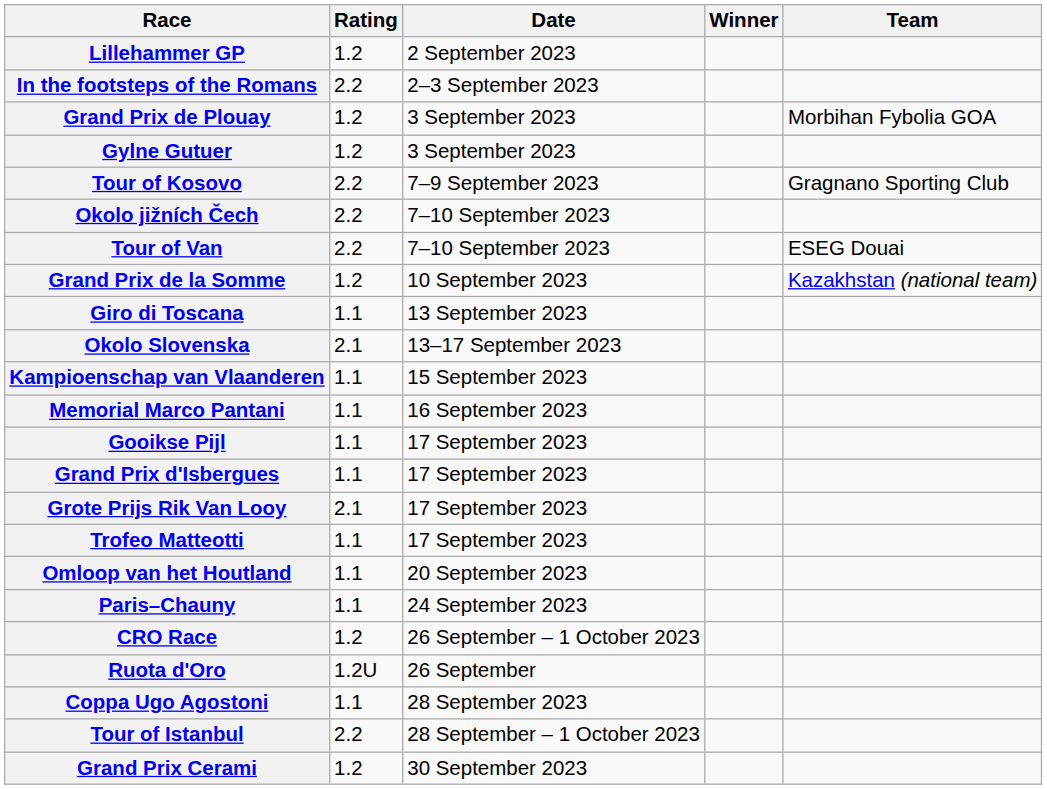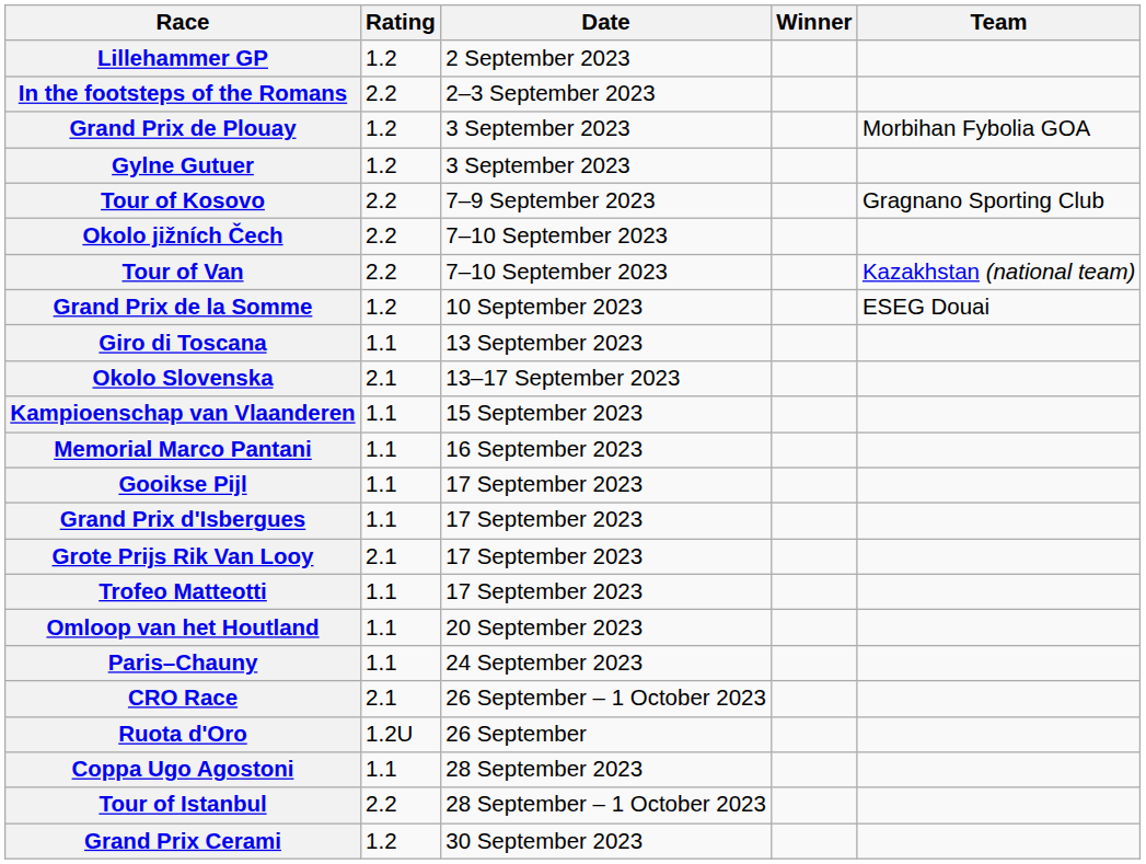 <table class="wikitable plainrowheaders">
 <tr>
 <th scope="col">Race</th>
 <th scope="col">Rating</th>
 <th scope="col">Date</th>
 <th scope="col">Winner</th>
 <th scope="col">Team</th>
 </tr>
 <tr>
 <th scope="row"> <a href='#'>Lillehammer GP</a></th>
 <td>1.2</td>
 <td>2 September 2023</td>
 <td></td>
 <td></td>
 </tr>
 <tr>
 <th scope="row"> <a href='#'>In the footsteps of the Romans</a></th>
 <td>2.2</td>
 <td>2–3 September 2023</td>
 <td></td>
 <td></td>
 </tr>
 <tr>
 <th scope="row"> <a href='#'>Grand Prix de Plouay</a></th>
 <td>1.2</td>
 <td>3 September 2023</td>
 <td></td>
 <td>Morbihan Fybolia GOA</td>
 </tr>
 <tr>
 <th scope="row"> <a href='#'>Gylne Gutuer</a></th>
 <td>1.2</td>
 <td>3 September 2023</td>
 <td></td>
 <td></td>
 </tr>
 <tr>
 <th scope="row"> <a href='#'>Tour of Kosovo</a></th>
 <td>2.2</td>
 <td>7–9 September 2023</td>
 <td></td>
 <td>Gragnano Sporting Club</td>
 </tr>
 <tr>
 <th scope="row"> <a href='#'>Okolo jižních Čech</a></th>
 <td>2.2</td>
 <td>7–10 September 2023</td>
 <td></td>
 <td></td>
 </tr>
 <tr>
 <th scope="row"> <a href='#'>Tour of Van</a></th>
 <td>2.2</td>
 <td>7–10 September 2023</td>
 <td></td>
-<td>ESEG Douai</td>
+<td><a href='#'>Kazakhstan</a> <em>(national team)</em></td>
 </tr>
 <tr>
 <th scope="row"> <a href='#'>Grand Prix de la Somme</a></th>
 <td>1.2</td>
 <td>10 September 2023</td>
 <td></td>
-<td><a href='#'>Kazakhstan</a> <em>(national team)</em></td>
+<td>ESEG Douai</td>
 </tr>
 <tr>
 <th scope="row"> <a href='#'>Giro di Toscana</a></th>
 <td>1.1</td>
 <td>13 September 2023</td>
 <td></td>
 <td></td>
 </tr>
 <tr>
 <th scope="row"> <a href='#'>Okolo Slovenska</a></th>
 <td>2.1</td>
 <td>13–17 September 2023</td>
 <td></td>
 <td></td>
 </tr>
 <tr>
 <th scope="row"> <a href='#'>Kampioenschap van Vlaanderen</a></th>
 <td>1.1</td>
 <td>15 September 2023</td>
 <td></td>
 <td></td>
 </tr>
 <tr>
 <th scope="row"> <a href='#'>Memorial Marco Pantani</a></th>
 <td>1.1</td>
 <td>16 September 2023</td>
 <td></td>
 <td></td>
 </tr>
 <tr>
 <th scope="row"> <a href='#'>Gooikse Pijl</a></th>
 <td>1.1</td>
 <td>17 September 2023</td>
 <td></td>
 <td></td>
 </tr>
 <tr>
 <th scope="row"> <a href='#'>Grand Prix d'Isbergues</a></th>
 <td>1.1</td>
 <td>17 September 2023</td>
 <td></td>
 <td></td>
 </tr>
 <tr>
 <th scope="row"> <a href='#'>Grote Prijs Rik Van Looy</a></th>
 <td>2.1</td>
 <td>17 September 2023</td>
 <td></td>
 <td></td>
 </tr>
 <tr>
 <th scope="row"> <a href='#'>Trofeo Matteotti</a></th>
 <td>1.1</td>
 <td>17 September 2023</td>
 <td></td>
 <td></td>
 </tr>
 <tr>
 <th scope="row"> <a href='#'>Omloop van het Houtland</a></th>
 <td>1.1</td>
 <td>20 September 2023</td>
 <td></td>
 <td></td>
 </tr>
 <tr>
 <th scope="row"> <a href='#'>Paris–Chauny</a></th>
 <td>1.1</td>
 <td>24 September 2023</td>
 <td></td>
 <td></td>
 </tr>
 <tr>
 <th scope="row"> <a href='#'>CRO Race</a></th>
-<td>1.2</td>
+<td>2.1</td>
 <td>26 September – 1 October 2023</td>
 <td></td>
 <td></td>
 </tr>
 <tr>
 <th scope="row"> <a href='#'>Ruota d'Oro</a></th>
 <td>1.2U</td>
 <td>26 September</td>
 <td></td>
 <td></td>
 </tr>
 <tr>
 <th scope="row"> <a href='#'>Coppa Ugo Agostoni</a></th>
 <td>1.1</td>
 <td>28 September 2023</td>
 <td></td>
 <td></td>
 </tr>
 <tr>
 <th scope="row"> <a href='#'>Tour of Istanbul</a></th>
 <td>2.2</td>
 <td>28 September  – 1 October 2023</td>
 <td></td>
 <td></td>
 </tr>
 <tr>
 <th scope="row"> <a href='#'>Grand Prix Cerami</a></th>
 <td>1.2</td>
 <td>30 September 2023</td>
 <td></td>
 <td></td>
 </tr>
 </table>
